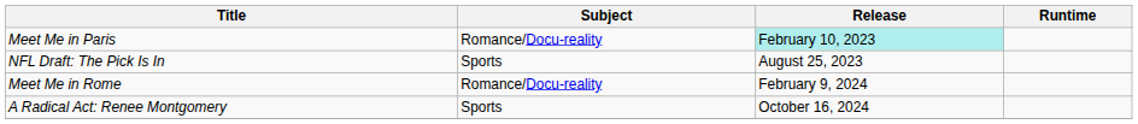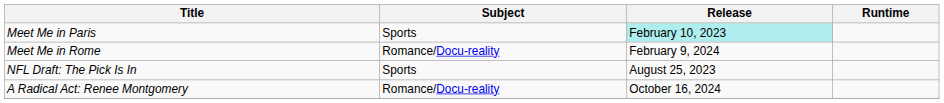 <table class="wikitable sortable" style="width:100%;">
 <tr>
 <th>Title</th>
 <th>Subject</th>
 <th>Release</th>
 <th>Runtime</th>
 </tr>
 <tr>
 <td><em>Meet Me in Paris</em></td>
+<td>Sports</td>
+<td style="background: paleturquoise;">February 10, 2023</td>
+<td></td>
+</tr>
+<tr>
+<td><em>Meet Me in Rome</em></td>
 <td>Romance/<a href='#'>Docu-reality</a></td>
-<td style="background: paleturquoise;">February 10, 2023</td>
+<td>February 9, 2024</td>
 <td></td>
 </tr>
 <tr>
 <td><em>NFL Draft: The Pick Is In</em></td>
 <td>Sports</td>
 <td>August 25, 2023</td>
 <td></td>
 </tr>
 <tr>
-<td><em>Meet Me in Rome</em></td>
+<td><em>A Radical Act: Renee Montgomery</em></td>
 <td>Romance/<a href='#'>Docu-reality</a></td>
-<td>February 9, 2024</td>
-<td></td>
-</tr>
-<tr>
-<td><em>A Radical Act: Renee Montgomery</em></td>
-<td>Sports</td>
 <td>October 16, 2024</td>
 <td></td>
 </tr>
 <tr>
 </tr>
 </table>
